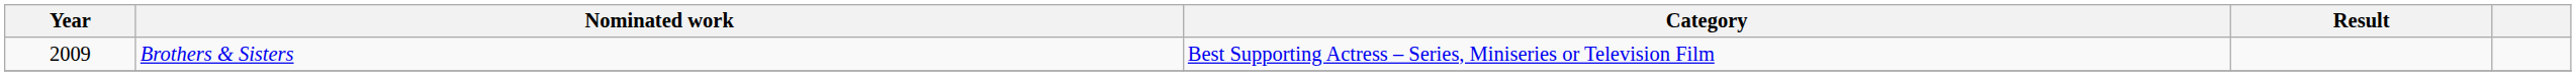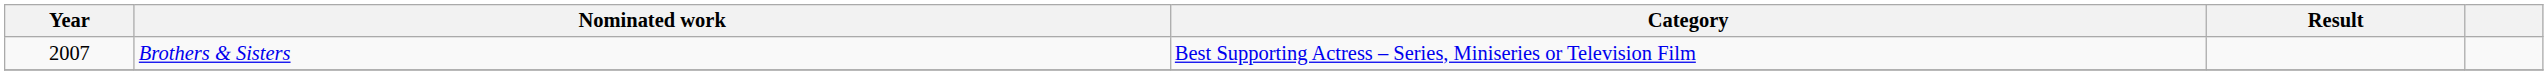 <table class="wikitable" style="width:100%;">
 <tr>
 <th width=5%>Year</th>
 <th style="width:40%;">Nominated work</th>
 <th style="width:40%;">Category</th>
 <th style="width:10%;">Result</th>
 <th width=3%></th>
 </tr>
 <tr>
-<td style=text-align:center>2009</td>
+<td style=text-align:center>2007</td>
 <td><em><a href='#'>Brothers & Sisters</a></em></td>
 <td><a href='#'>Best Supporting Actress – Series, Miniseries or Television Film</a></td>
 <td></td>
 <td style=text-align:center></td>
 </tr>
 <tr>
 </tr>
 </table>
